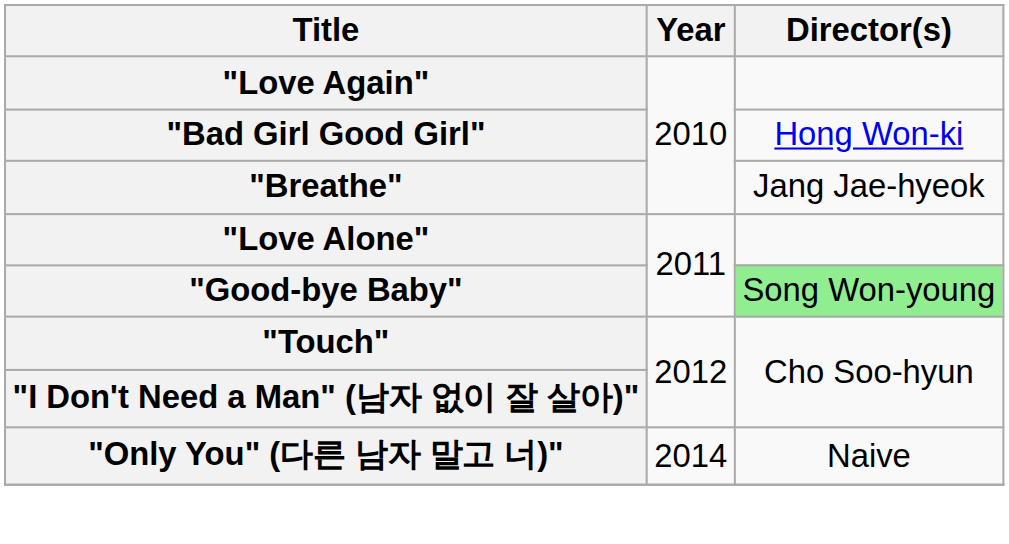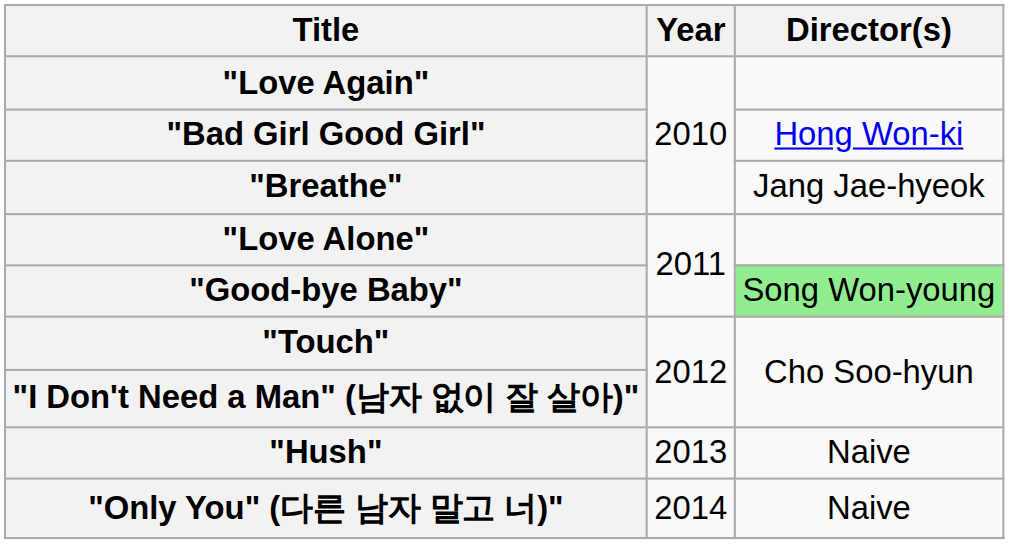 <table class="wikitable plainrowheaders" style="text-align:center;">
 <tr>
 <th scope="col">Title</th>
 <th scope="col">Year</th>
 <th scope="col">Director(s)</th>
 </tr>
 <tr>
 <th scope="row">"Love Again"</th>
 <td rowspan="3">2010</td>
 <td></td>
 </tr>
 <tr>
 <th scope="row">"Bad Girl Good Girl"</th>
 <td><a href='#'>Hong Won-ki</a></td>
 </tr>
 <tr>
 <th scope="row">"Breathe"</th>
 <td>Jang Jae-hyeok</td>
 </tr>
 <tr>
 <th scope="row">"Love Alone"</th>
 <td rowspan="2">2011</td>
 <td></td>
 </tr>
 <tr>
 <th scope="row">"Good-bye Baby"</th>
 <td style="background: lightgreen;">Song Won-young</td>
 </tr>
 <tr>
 <th scope="row">"Touch"</th>
 <td rowspan="2">2012</td>
 <td rowspan="2">Cho Soo-hyun</td>
 </tr>
 <tr>
 <th scope="row">"I Don't Need a Man" (남자 없이 잘 살아)"</th>
 </tr>
 <tr>
+<th scope="row">"Hush"</th>
+<td>2013</td>
+<td>Naive</td>
+</tr>
+<tr>
 <th scope="row">"Only You" (다른 남자 말고 너)"</th>
 <td>2014</td>
 <td>Naive</td>
 </tr>
 <tr>
 </tr>
 </table>
